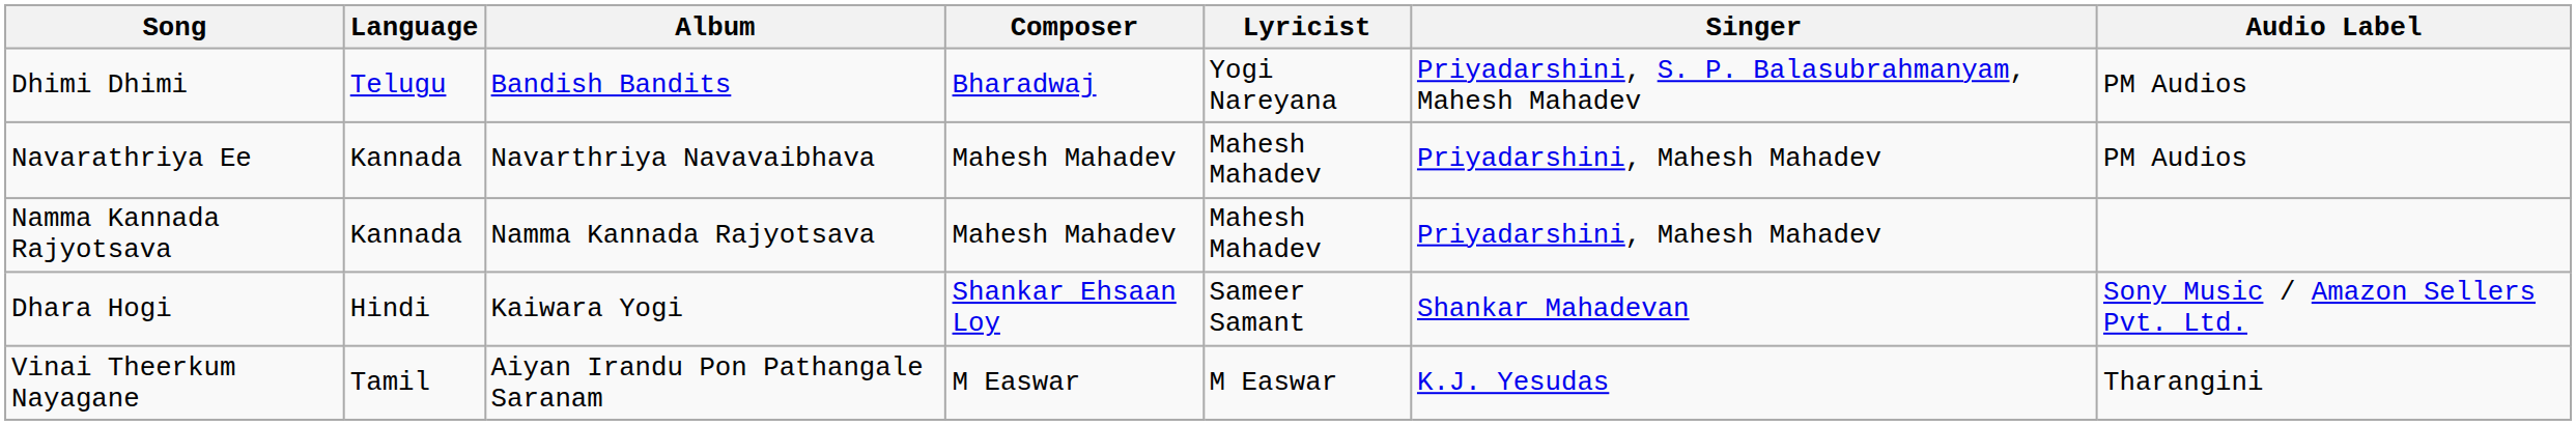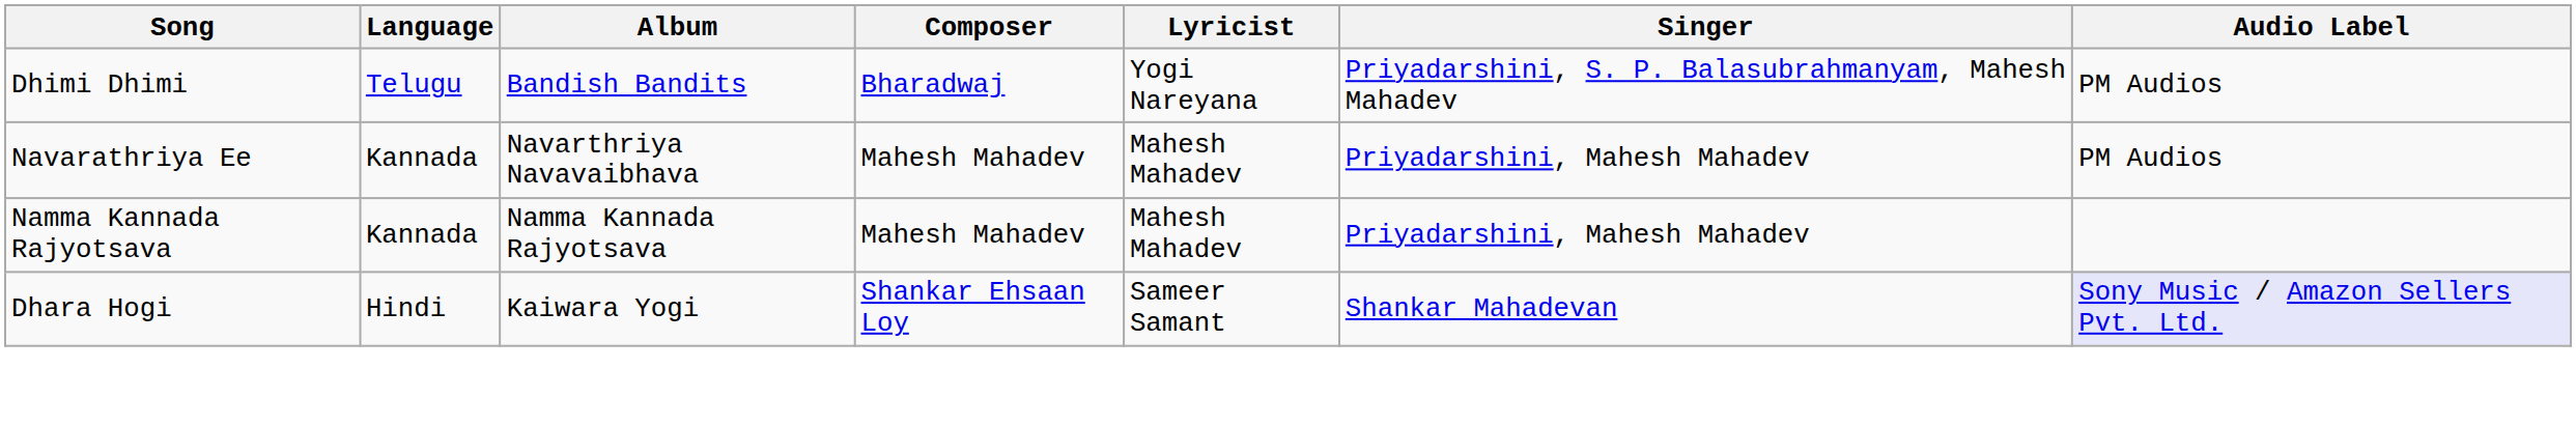 <table class="wikitable">
 <tr>
 <th>Song</th>
 <th>Language</th>
 <th>Album</th>
 <th>Composer</th>
 <th>Lyricist</th>
 <th>Singer</th>
 <th>Audio Label</th>
 </tr>
 <tr>
 <td>Dhimi Dhimi</td>
 <td><a href='#'>Telugu</a></td>
 <td><a href='#'>Bandish Bandits</a></td>
 <td><a href='#'>Bharadwaj</a></td>
 <td>Yogi Nareyana</td>
 <td><a href='#'>Priyadarshini</a>, <a href='#'>S. P. Balasubrahmanyam</a>, Mahesh Mahadev</td>
 <td>PM Audios</td>
 </tr>
 <tr>
 <td>Navarathriya Ee</td>
 <td>Kannada</td>
 <td>Navarthriya Navavaibhava</td>
 <td>Mahesh Mahadev</td>
 <td>Mahesh Mahadev</td>
 <td><a href='#'>Priyadarshini</a>, Mahesh Mahadev</td>
 <td>PM Audios</td>
 </tr>
 <tr>
 <td>Namma Kannada Rajyotsava</td>
 <td>Kannada</td>
 <td>Namma Kannada Rajyotsava</td>
 <td>Mahesh Mahadev</td>
 <td>Mahesh Mahadev</td>
 <td><a href='#'>Priyadarshini</a>, Mahesh Mahadev</td>
 <td></td>
 </tr>
 <tr>
 <td>Dhara Hogi</td>
 <td>Hindi</td>
 <td>Kaiwara Yogi</td>
 <td><a href='#'>Shankar Ehsaan Loy</a></td>
 <td>Sameer Samant</td>
 <td><a href='#'>Shankar Mahadevan</a></td>
-<td><a href='#'>Sony Music</a> / <a href='#'>Amazon Sellers Pvt. Ltd.</a></td>
-</tr>
-<tr>
-<td>Vinai Theerkum Nayagane</td>
-<td>Tamil</td>
-<td>Aiyan Irandu Pon Pathangale Saranam</td>
-<td>M Easwar</td>
-<td>M Easwar</td>
-<td><a href='#'>K.J. Yesudas</a></td>
-<td>Tharangini</td>
+<td style="background: lavender;"><a href='#'>Sony Music</a> / <a href='#'>Amazon Sellers Pvt. Ltd.</a></td>
 </tr>
 </table>
